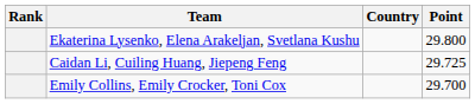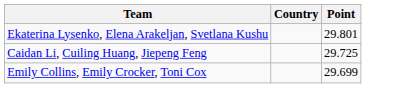 <table class="wikitable sortable">
 <tr>
-<th>Rank</th>
 <th>Team</th>
 <th>Country</th>
 <th>Point</th>
 </tr>
 <tr>
-<th></th>
 <td><a href='#'>Ekaterina Lysenko</a>, <a href='#'>Elena Arakeljan</a>, <a href='#'>Svetlana Kushu</a></td>
 <td></td>
-<td>29.800</td>
+<td>29.801</td>
 </tr>
 <tr>
-<th></th>
 <td><a href='#'>Caidan Li</a>, <a href='#'>Cuiling Huang</a>, <a href='#'>Jiepeng Feng</a></td>
 <td></td>
 <td>29.725</td>
 </tr>
 <tr>
-<th></th>
 <td><a href='#'>Emily Collins</a>, <a href='#'>Emily Crocker</a>, <a href='#'>Toni Cox</a></td>
 <td></td>
-<td>29.700</td>
+<td>29.699</td>
 </tr>
 </table>
